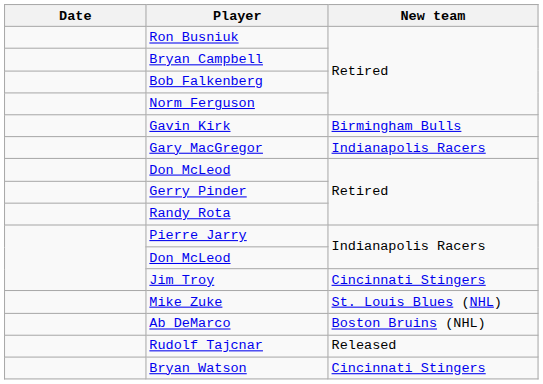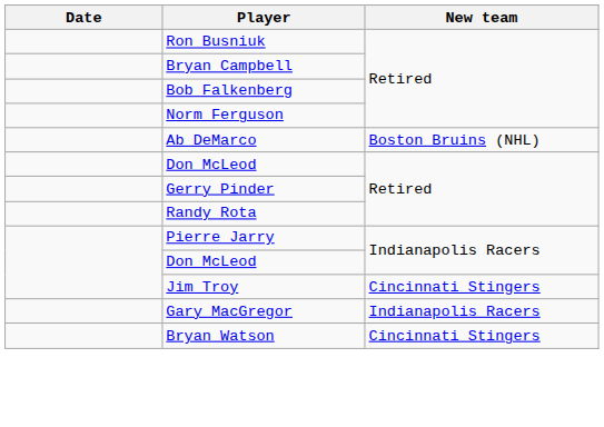 <table class="wikitable">
 <tr style="background:#ddd; text-align:center;">
 <th style="width: 10em;">Date</th>
 <th style="width: 13em;">Player</th>
 <th style="width: 15em;">New team</th>
 </tr>
 <tr>
 <td></td>
 <td><a href='#'>Ron Busniuk</a></td>
 <td rowspan=4>Retired</td>
 </tr>
 <tr>
 <td></td>
 <td><a href='#'>Bryan Campbell</a></td>
 </tr>
 <tr>
 <td></td>
 <td><a href='#'>Bob Falkenberg</a></td>
 </tr>
 <tr>
 <td></td>
 <td><a href='#'>Norm Ferguson</a></td>
 </tr>
 <tr>
 <td></td>
-<td><a href='#'>Gavin Kirk</a></td>
-<td><a href='#'>Birmingham Bulls</a></td>
-</tr>
-<tr>
-<td></td>
-<td><a href='#'>Gary MacGregor</a></td>
-<td><a href='#'>Indianapolis Racers</a></td>
+<td><a href='#'>Ab DeMarco</a></td>
+<td><a href='#'>Boston Bruins</a> (NHL)</td>
 </tr>
 <tr>
 <td></td>
 <td><a href='#'>Don McLeod</a></td>
 <td rowspan=3>Retired</td>
 </tr>
 <tr>
 <td></td>
 <td><a href='#'>Gerry Pinder</a></td>
 </tr>
 <tr>
 <td></td>
 <td><a href='#'>Randy Rota</a></td>
 </tr>
 <tr>
 <td rowspan=3></td>
 <td><a href='#'>Pierre Jarry</a></td>
 <td rowspan=2>Indianapolis Racers</td>
 </tr>
 <tr>
 <td><a href='#'>Don McLeod</a></td>
 </tr>
 <tr>
 <td><a href='#'>Jim Troy</a></td>
 <td><a href='#'>Cincinnati Stingers</a></td>
 </tr>
 <tr>
 <td></td>
-<td><a href='#'>Mike Zuke</a></td>
-<td><a href='#'>St. Louis Blues</a> (<a href='#'>NHL</a>)</td>
-</tr>
-<tr>
-<td></td>
-<td><a href='#'>Ab DeMarco</a></td>
-<td><a href='#'>Boston Bruins</a> (NHL)</td>
-</tr>
-<tr>
-<td></td>
-<td><a href='#'>Rudolf Tajcnar</a></td>
-<td>Released</td>
+<td><a href='#'>Gary MacGregor</a></td>
+<td><a href='#'>Indianapolis Racers</a></td>
 </tr>
 <tr>
 <td></td>
 <td><a href='#'>Bryan Watson</a></td>
 <td><a href='#'>Cincinnati Stingers</a></td>
 </tr>
 </table>
